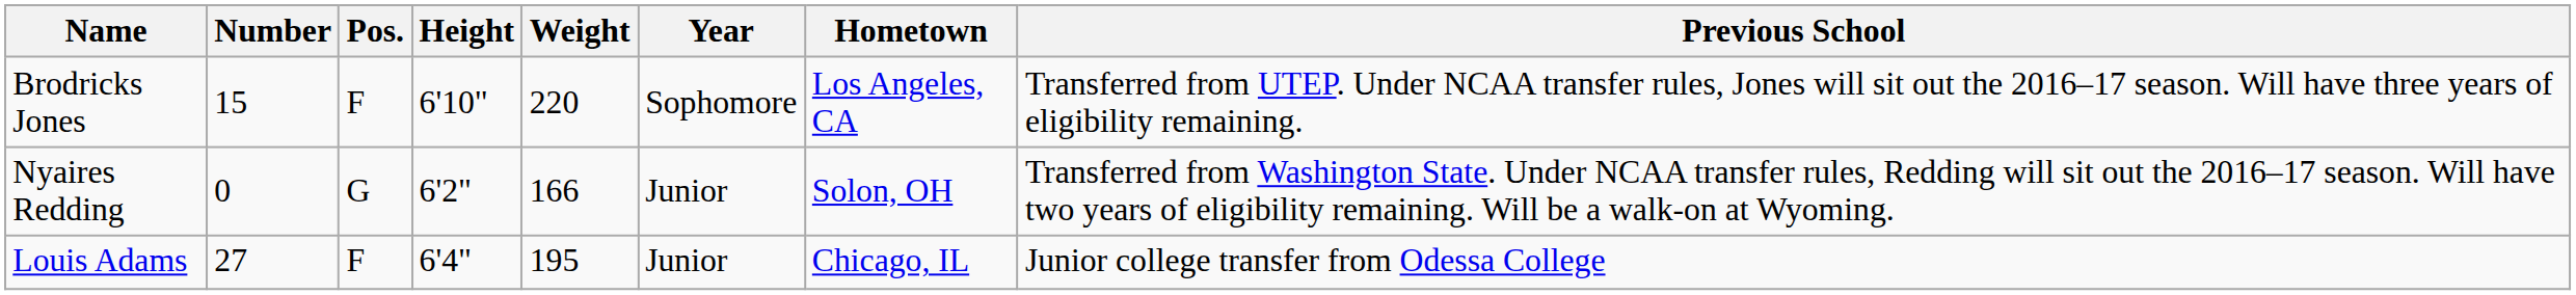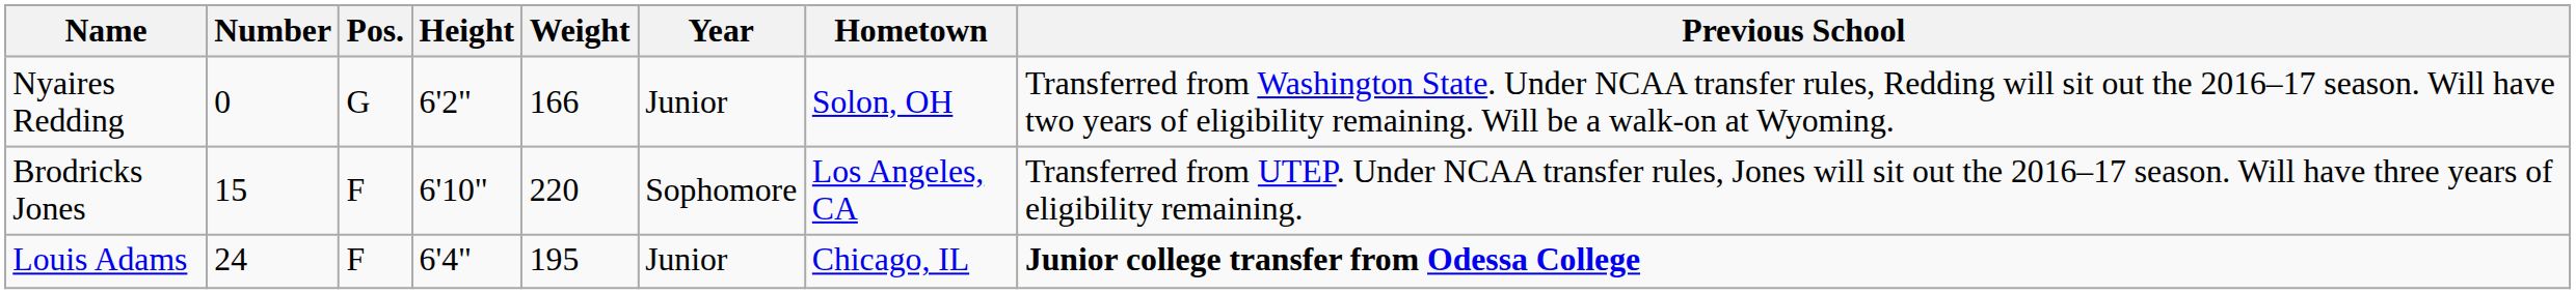 <table class="wikitable sortable" border="1">
 <tr>
 <th>Name</th>
 <th>Number</th>
 <th>Pos.</th>
 <th>Height</th>
 <th>Weight</th>
 <th>Year</th>
 <th>Hometown</th>
 <th class="unsortable">Previous School</th>
 </tr>
 <tr>
+<td>Nyaires Redding</td>
+<td>0</td>
+<td>G</td>
+<td>6'2"</td>
+<td>166</td>
+<td>Junior</td>
+<td><a href='#'>Solon, OH</a></td>
+<td>Transferred from <a href='#'>Washington State</a>. Under NCAA transfer rules, Redding will sit out the 2016–17 season. Will have two years of eligibility remaining. Will be a walk-on at Wyoming.</td>
+</tr>
+<tr>
 <td>Brodricks Jones</td>
 <td>15</td>
 <td>F</td>
 <td>6'10"</td>
 <td>220</td>
 <td>Sophomore</td>
 <td><a href='#'>Los Angeles, CA</a></td>
 <td>Transferred from <a href='#'>UTEP</a>. Under NCAA transfer rules, Jones will sit out the 2016–17 season. Will have three years of eligibility remaining.</td>
 </tr>
 <tr>
-<td>Nyaires Redding</td>
-<td>0</td>
-<td>G</td>
-<td>6'2"</td>
-<td>166</td>
-<td>Junior</td>
-<td><a href='#'>Solon, OH</a></td>
-<td>Transferred from <a href='#'>Washington State</a>. Under NCAA transfer rules, Redding will sit out the 2016–17 season. Will have two years of eligibility remaining. Will be a walk-on at Wyoming.</td>
-</tr>
-<tr>
 <td><a href='#'>Louis Adams</a></td>
-<td>27</td>
+<td>24</td>
 <td>F</td>
 <td>6'4"</td>
 <td>195</td>
 <td>Junior</td>
 <td><a href='#'>Chicago, IL</a></td>
-<td>Junior college transfer from <a href='#'>Odessa College</a></td>
+<td><strong>Junior college transfer from <a href='#'>Odessa College</a></strong></td>
 </tr>
 </table>
